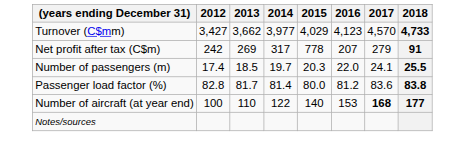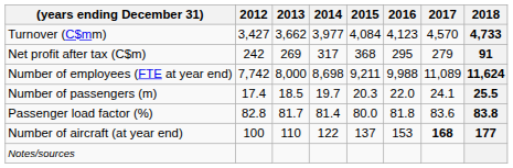 <table class="wikitable" style="margin: 1em auto;">
 <tr style="text-align:center;">
 <th>(years ending December 31)</th>
 <th>2012</th>
 <th>2013</th>
 <th>2014</th>
 <th>2015</th>
 <th>2016</th>
 <th>2017</th>
 <th>2018</th>
 </tr>
 <tr>
 <td>Turnover (<a href='#'>C$m</a>m)</td>
 <td align=center>3,427</td>
 <td align=center>3,662</td>
 <td align=center>3,977</td>
-<td align=center>4,029</td>
+<td align=center>4,084</td>
 <td align=center>4,123</td>
 <td align=center>4,570</td>
 <th align=center>4,733</th>
 </tr>
 <tr>
 <td>Net profit after tax (C$m)</td>
 <td align=center>242</td>
 <td align=center>269</td>
 <td align=center>317</td>
-<td align=center>778</td>
-<td align=center>207</td>
+<td align=center>368</td>
+<td align=center>295</td>
 <td align=center>279</td>
 <th align=center>91</th>
+</tr>
+<tr>
+<td>Number of employees (<a href='#'>FTE</a> at year end)</td>
+<td align=center>7,742</td>
+<td align=center>8,000</td>
+<td align=center>8,698</td>
+<td align=center>9,211</td>
+<td align=center>9,988</td>
+<td align=center>11,089</td>
+<th align=center>11,624</th>
 </tr>
 <tr>
 <td>Number of passengers (m)</td>
 <td align=center>17.4</td>
 <td align=center>18.5</td>
 <td align=center>19.7</td>
 <td align=center>20.3</td>
 <td align=center>22.0</td>
 <td align=center>24.1</td>
 <th align=center>25.5</th>
 </tr>
 <tr>
 <td>Passenger load factor (%)</td>
 <td align=center>82.8</td>
 <td align=center>81.7</td>
 <td align=center>81.4</td>
 <td align=center>80.0</td>
-<td align=center>81.2</td>
+<td align=center>81.8</td>
 <td align=center>83.6</td>
 <th align=center>83.8</th>
 </tr>
 <tr>
 <td>Number of aircraft (at year end)</td>
 <td align=center>100</td>
 <td align=center>110</td>
 <td align=center>122</td>
-<td align=center>140</td>
+<td align=center>137</td>
 <td align=center>153</td>
 <td align=center><strong>168</strong></td>
 <th align=center>177</th>
 </tr>
 <tr>
 <td><small><em>Notes/sources</em></small></td>
 <td align="center"></td>
 <td align="center"></td>
 <td align="center"></td>
 <td align="center"></td>
 <td align="center"></td>
 <td align="center"></td>
 <th align="center"></th>
 </tr>
 </table>
